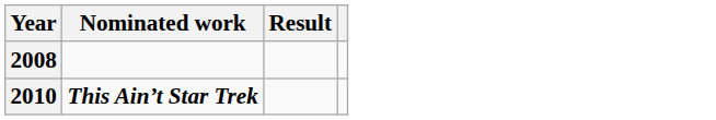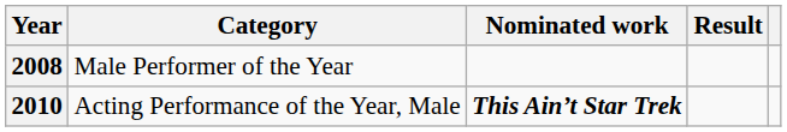 <table class="wikitable">
 <tr>
 <th>Year</th>
+<th>Category</th>
 <th>Nominated work</th>
 <th>Result</th>
 <th></th>
 </tr>
 <tr>
 <th scope="row">2008</th>
+<td>Male Performer of the Year</td>
 <td></td>
 <td></td>
 <td></td>
 </tr>
 <tr>
 <th scope="row">2010</th>
+<td>Acting Performance of the Year, Male</td>
 <td><strong><em>This Ain’t Star Trek</em></strong></td>
 <td></td>
 <td></td>
 </tr>
 </table>
